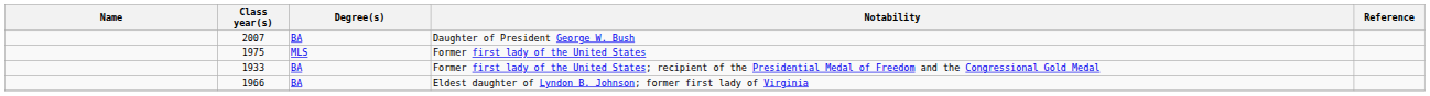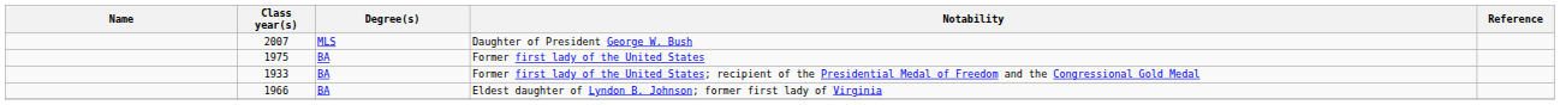 <table class="wikitable sortable" style="width:100%">
 <tr>
 <th style="width:15%;">Name</th>
 <th style="width:5%;">Class year(s)</th>
 <th style="width:10%;">Degree(s)</th>
 <th style="width:*;" class="unsortable">Notability</th>
 <th style="width:5%;" class="unsortable">Reference</th>
 </tr>
 <tr>
 <td></td>
 <td style="text-align:center;">2007</td>
-<td><a href='#'>BA</a></td>
+<td><a href='#'>MLS</a></td>
 <td>Daughter of President <a href='#'>George W. Bush</a></td>
 <td style="text-align:center;"></td>
 </tr>
 <tr>
 <td></td>
 <td style="text-align:center;">1975</td>
-<td><a href='#'>MLS</a></td>
+<td><a href='#'>BA</a></td>
 <td>Former <a href='#'>first lady of the United States</a></td>
 <td style="text-align:center;"></td>
 </tr>
 <tr>
 <td></td>
 <td style="text-align:center;">1933</td>
 <td><a href='#'>BA</a></td>
 <td>Former <a href='#'>first lady of the United States</a>; recipient of the <a href='#'>Presidential Medal of Freedom</a> and the <a href='#'>Congressional Gold Medal</a></td>
 <td style="text-align:center;"></td>
 </tr>
 <tr>
 <td></td>
 <td style="text-align:center;">1966</td>
 <td><a href='#'>BA</a></td>
 <td>Eldest daughter of <a href='#'>Lyndon B. Johnson</a>; former first lady of <a href='#'>Virginia</a></td>
 <td style="text-align:center;"></td>
 </tr>
 <tr>
 </tr>
 </table>
